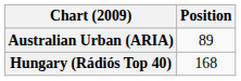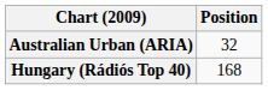 <table class="wikitable sortable plainrowheaders" style="text-align:center">
 <tr>
 <th scope="col">Chart (2009)</th>
 <th scope="col">Position</th>
 </tr>
 <tr>
 <th scope="row">Australian Urban (ARIA)</th>
-<td>89</td>
+<td>32</td>
 </tr>
 <tr>
 <th scope="row">Hungary (Rádiós Top 40)</th>
 <td>168</td>
 </tr>
 </table>
